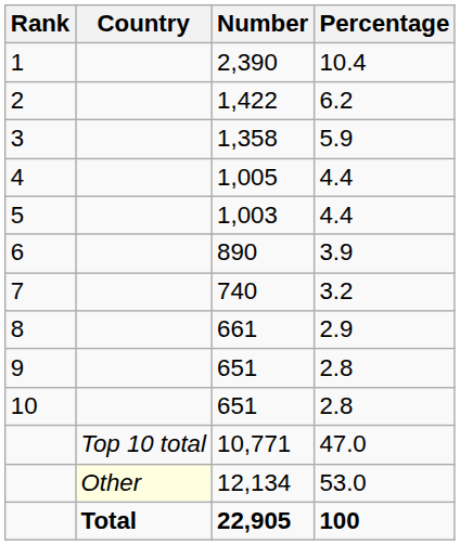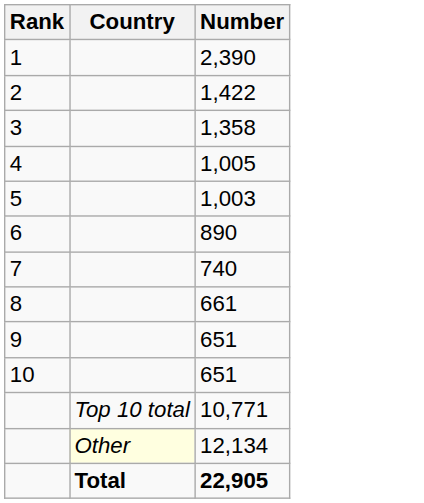 <table class="wikitable" style="float: center;">
 <tr>
 <th>Rank</th>
 <th>Country</th>
 <th>Number</th>
-<th>Percentage</th>
 </tr>
 <tr>
 <td>1</td>
 <td></td>
 <td>2,390</td>
-<td>10.4</td>
 </tr>
 <tr>
 <td>2</td>
 <td></td>
 <td>1,422</td>
-<td>6.2</td>
 </tr>
 <tr>
 <td>3</td>
 <td></td>
 <td>1,358</td>
-<td>5.9</td>
 </tr>
 <tr>
 <td>4</td>
 <td></td>
 <td>1,005</td>
-<td>4.4</td>
 </tr>
 <tr>
 <td>5</td>
 <td></td>
 <td>1,003</td>
-<td>4.4</td>
 </tr>
 <tr>
 <td>6</td>
 <td></td>
 <td>890</td>
-<td>3.9</td>
 </tr>
 <tr>
 <td>7</td>
 <td></td>
 <td>740</td>
-<td>3.2</td>
 </tr>
 <tr>
 <td>8</td>
 <td></td>
 <td>661</td>
-<td>2.9</td>
 </tr>
 <tr>
 <td>9</td>
 <td></td>
 <td>651</td>
-<td>2.8</td>
 </tr>
 <tr>
 <td>10</td>
 <td></td>
 <td>651</td>
-<td>2.8</td>
 </tr>
 <tr>
 <td></td>
 <td><em>Top 10 total</em></td>
 <td>10,771</td>
-<td>47.0</td>
 </tr>
 <tr>
 <td></td>
 <td style="background: lightyellow;"><em>Other</em></td>
 <td>12,134</td>
-<td>53.0</td>
 </tr>
 <tr>
 <td></td>
 <td><strong>Total</strong></td>
 <td><strong>22,905</strong></td>
-<td><strong>100</strong></td>
 </tr>
 </table>
